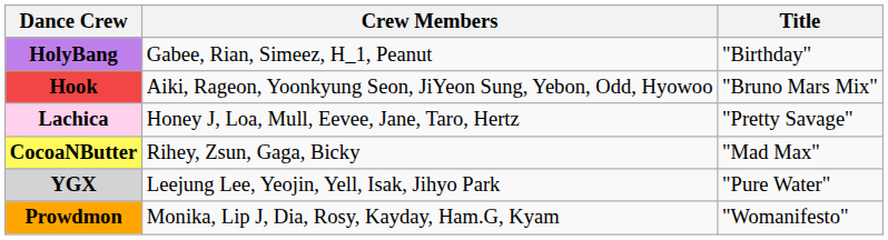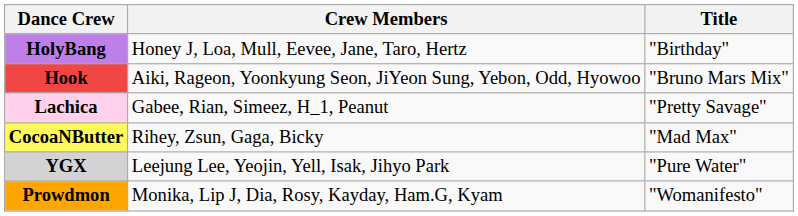 <table class="wikitable">
 <tr>
 <th scope="col">Dance Crew</th>
 <th scope="col">Crew Members</th>
 <th scope="col">Title</th>
 </tr>
 <tr>
 <th scope="row" style="background-color:#BF7FEB">HolyBang</th>
-<td>Gabee, Rian, Simeez, H_1, Peanut</td>
+<td>Honey J, Loa, Mull, Eevee, Jane, Taro, Hertz</td>
 <td>"Birthday"</td>
 </tr>
 <tr>
 <th scope="row" style="background-color:#F24646">Hook</th>
 <td>Aiki, Rageon, Yoonkyung Seon, JiYeon Sung, Yebon, Odd, Hyowoo</td>
 <td>"Bruno Mars Mix"</td>
 </tr>
 <tr>
 <th scope="row" style="background-color:#FFD1ED">Lachica</th>
-<td>Honey J, Loa, Mull, Eevee, Jane, Taro, Hertz</td>
+<td>Gabee, Rian, Simeez, H_1, Peanut</td>
 <td>"Pretty Savage"</td>
 </tr>
 <tr>
 <th scope="row" style="background-color:#FFFA5C">CocoaNButter</th>
 <td>Rihey, Zsun, Gaga, Bicky</td>
 <td>"Mad Max"</td>
 </tr>
 <tr>
 <th scope="row" style="background-color:lightgrey">YGX</th>
 <td>Leejung Lee, Yeojin, Yell, Isak, Jihyo Park</td>
 <td>"Pure Water"</td>
 </tr>
 <tr>
 <th scope="row" style="background-color:orange">Prowdmon</th>
 <td>Monika, Lip J, Dia, Rosy, Kayday, Ham.G, Kyam</td>
 <td>"Womanifesto"</td>
 </tr>
 </table>
